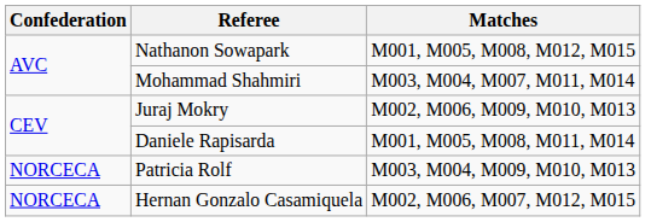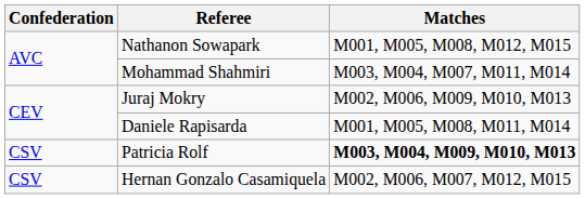 <table class="wikitable">
 <tr>
 <th>Confederation</th>
 <th>Referee</th>
 <th>Matches</th>
 </tr>
 <tr>
 <td rowspan=2><a href='#'>AVC</a></td>
 <td> Nathanon Sowapark</td>
 <td>M001, M005, M008, M012, M015</td>
 </tr>
 <tr>
 <td> Mohammad Shahmiri</td>
 <td>M003, M004, M007, M011, M014</td>
 </tr>
 <tr>
 <td rowspan=2><a href='#'>CEV</a></td>
 <td> Juraj Mokry</td>
 <td>M002, M006, M009, M010, M013</td>
 </tr>
 <tr>
 <td> Daniele Rapisarda</td>
 <td>M001, M005, M008, M011, M014</td>
 </tr>
 <tr>
-<td><a href='#'>NORCECA</a></td>
+<td><a href='#'>CSV</a></td>
 <td> Patricia Rolf</td>
-<td>M003, M004, M009, M010, M013</td>
+<td><strong>M003, M004, M009, M010, M013</strong></td>
 </tr>
 <tr>
-<td><a href='#'>NORCECA</a></td>
+<td><a href='#'>CSV</a></td>
 <td> Hernan Gonzalo Casamiquela</td>
 <td>M002, M006, M007, M012, M015</td>
 </tr>
 </table>
